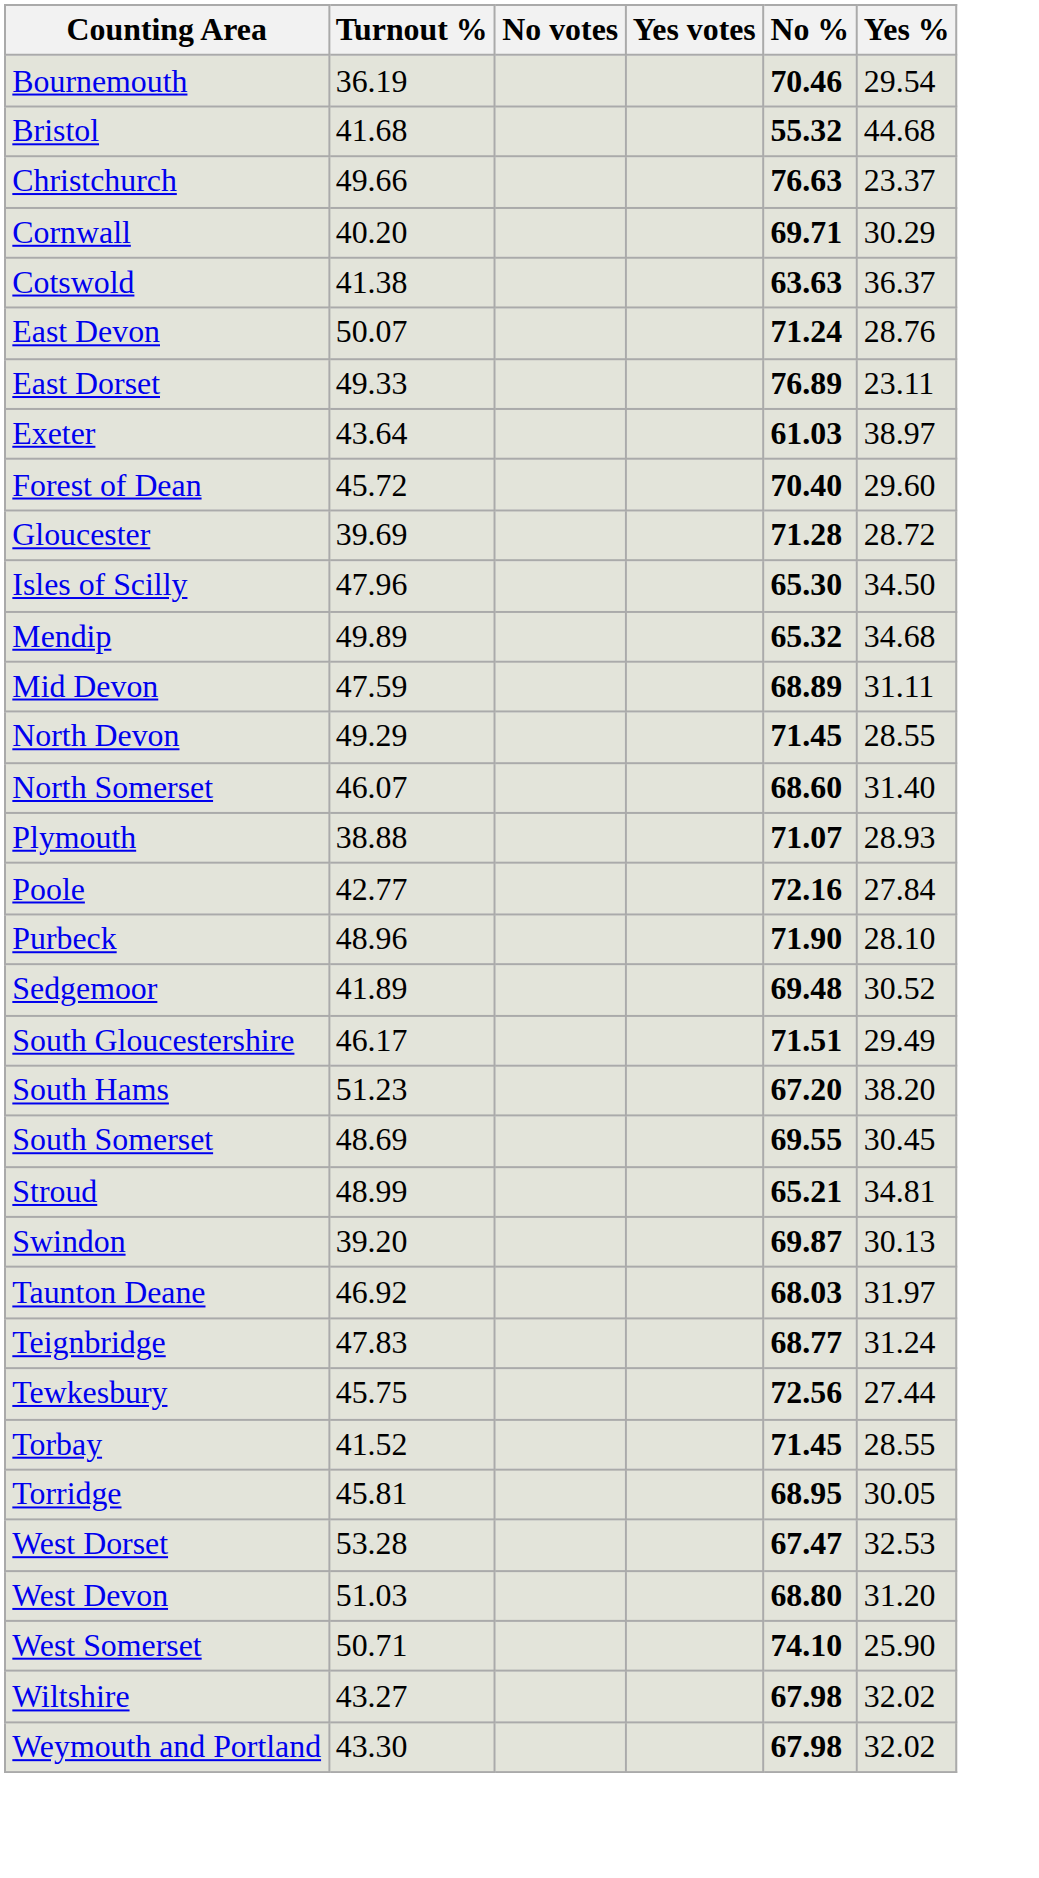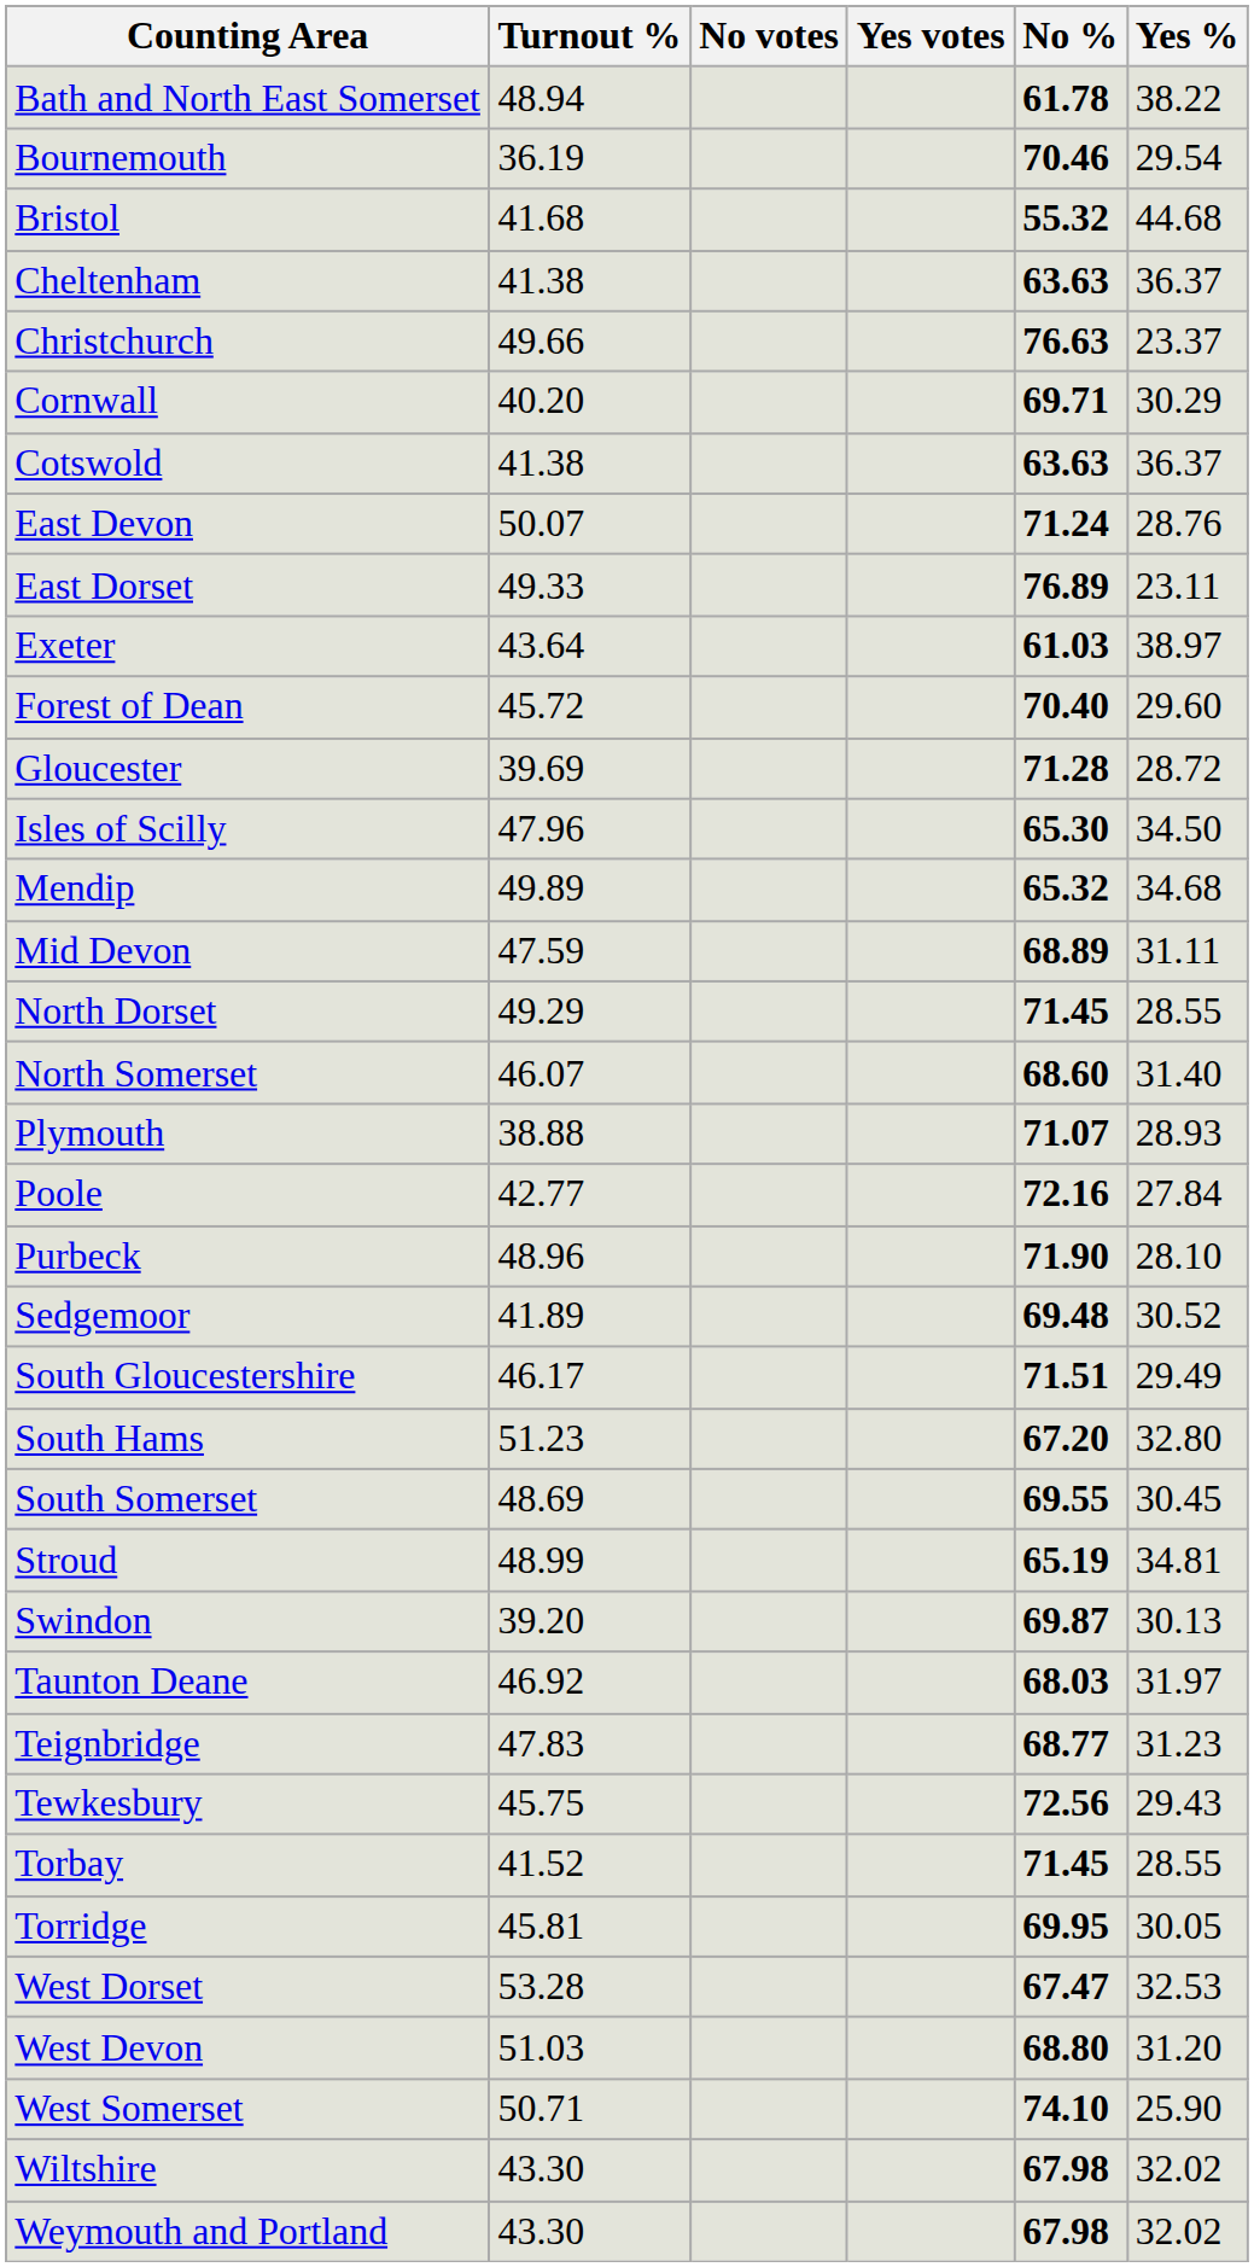 <table class="wikitable sortable">
 <tr>
 <th>Counting Area</th>
 <th>Turnout %</th>
 <th>No votes</th>
 <th>Yes votes</th>
 <th>No %</th>
 <th>Yes %</th>
+</tr>
+<tr style="background:#E3E4DA;">
+<td><a href='#'>Bath and North East Somerset</a></td>
+<td>48.94</td>
+<td><strong></strong></td>
+<td></td>
+<td><strong>61.78</strong></td>
+<td>38.22</td>
 </tr>
 <tr style="background:#E3E4DA;">
 <td><a href='#'>Bournemouth</a></td>
 <td>36.19</td>
 <td><strong></strong></td>
 <td></td>
 <td><strong>70.46</strong></td>
 <td>29.54</td>
 </tr>
 <tr style="background:#E3E4DA;">
 <td><a href='#'>Bristol</a></td>
 <td>41.68</td>
 <td><strong></strong></td>
 <td></td>
 <td><strong>55.32</strong></td>
 <td>44.68</td>
+</tr>
+<tr style="background:#E3E4DA;">
+<td><a href='#'>Cheltenham</a></td>
+<td>41.38</td>
+<td><strong></strong></td>
+<td></td>
+<td><strong>63.63</strong></td>
+<td>36.37</td>
 </tr>
 <tr style="background:#E3E4DA;">
 <td><a href='#'>Christchurch</a></td>
 <td>49.66</td>
 <td><strong></strong></td>
 <td></td>
 <td><strong>76.63</strong></td>
 <td>23.37</td>
 </tr>
 <tr style="background:#E3E4DA;">
 <td><a href='#'>Cornwall</a></td>
 <td>40.20</td>
 <td><strong></strong></td>
 <td></td>
 <td><strong>69.71</strong></td>
 <td>30.29</td>
 </tr>
 <tr style="background:#E3E4DA;">
 <td><a href='#'>Cotswold</a></td>
 <td>41.38</td>
 <td><strong></strong></td>
 <td></td>
 <td><strong>63.63</strong></td>
 <td>36.37</td>
 </tr>
 <tr style="background:#E3E4DA;">
 <td><a href='#'>East Devon</a></td>
 <td>50.07</td>
 <td><strong></strong></td>
 <td></td>
 <td><strong>71.24</strong></td>
 <td>28.76</td>
 </tr>
 <tr style="background:#E3E4DA;">
 <td><a href='#'>East Dorset</a></td>
 <td>49.33</td>
 <td><strong></strong></td>
 <td></td>
 <td><strong>76.89</strong></td>
 <td>23.11</td>
 </tr>
 <tr style="background:#E3E4DA;">
 <td><a href='#'>Exeter</a></td>
 <td>43.64</td>
 <td><strong></strong></td>
 <td></td>
 <td><strong>61.03</strong></td>
 <td>38.97</td>
 </tr>
 <tr style="background:#E3E4DA;">
 <td><a href='#'>Forest of Dean</a></td>
 <td>45.72</td>
 <td><strong></strong></td>
 <td></td>
 <td><strong>70.40</strong></td>
 <td>29.60</td>
 </tr>
 <tr style="background:#E3E4DA;">
 <td><a href='#'>Gloucester</a></td>
 <td>39.69</td>
 <td><strong></strong></td>
 <td></td>
 <td><strong>71.28</strong></td>
 <td>28.72</td>
 </tr>
 <tr style="background:#E3E4DA;">
 <td><a href='#'>Isles of Scilly</a></td>
 <td>47.96</td>
 <td><strong></strong></td>
 <td></td>
 <td><strong>65.30</strong></td>
 <td>34.50</td>
 </tr>
 <tr style="background:#E3E4DA;">
 <td><a href='#'>Mendip</a></td>
 <td>49.89</td>
 <td><strong></strong></td>
 <td></td>
 <td><strong>65.32</strong></td>
 <td>34.68</td>
 </tr>
 <tr style="background:#E3E4DA;">
 <td><a href='#'>Mid Devon</a></td>
 <td>47.59</td>
 <td><strong></strong></td>
 <td></td>
 <td><strong>68.89</strong></td>
 <td>31.11</td>
 </tr>
 <tr style="background:#E3E4DA;">
-<td><a href='#'>North Devon</a></td>
+<td><a href='#'>North Dorset</a></td>
 <td>49.29</td>
 <td><strong></strong></td>
 <td></td>
 <td><strong>71.45</strong></td>
 <td>28.55</td>
 </tr>
 <tr style="background:#E3E4DA;">
 <td><a href='#'>North Somerset</a></td>
 <td>46.07</td>
 <td><strong></strong></td>
 <td></td>
 <td><strong>68.60</strong></td>
 <td>31.40</td>
 </tr>
 <tr style="background:#E3E4DA;">
 <td><a href='#'>Plymouth</a></td>
 <td>38.88</td>
 <td><strong></strong></td>
 <td></td>
 <td><strong>71.07</strong></td>
 <td>28.93</td>
 </tr>
 <tr style="background:#E3E4DA;">
 <td><a href='#'>Poole</a></td>
 <td>42.77</td>
 <td><strong></strong></td>
 <td></td>
 <td><strong>72.16</strong></td>
 <td>27.84</td>
 </tr>
 <tr style="background:#E3E4DA;">
 <td><a href='#'>Purbeck</a></td>
 <td>48.96</td>
 <td><strong></strong></td>
 <td></td>
 <td><strong>71.90</strong></td>
 <td>28.10</td>
 </tr>
 <tr style="background:#E3E4DA;">
 <td><a href='#'>Sedgemoor</a></td>
 <td>41.89</td>
 <td><strong></strong></td>
 <td></td>
 <td><strong>69.48</strong></td>
 <td>30.52</td>
 </tr>
 <tr style="background:#E3E4DA;">
 <td><a href='#'>South Gloucestershire</a></td>
 <td>46.17</td>
 <td><strong></strong></td>
 <td></td>
 <td><strong>71.51</strong></td>
 <td>29.49</td>
 </tr>
 <tr style="background:#E3E4DA;">
 <td><a href='#'>South Hams</a></td>
 <td>51.23</td>
 <td><strong></strong></td>
 <td></td>
 <td><strong>67.20</strong></td>
-<td>38.20</td>
+<td>32.80</td>
 </tr>
 <tr style="background:#E3E4DA;">
 <td><a href='#'>South Somerset</a></td>
 <td>48.69</td>
 <td><strong></strong></td>
 <td></td>
 <td><strong>69.55</strong></td>
 <td>30.45</td>
 </tr>
 <tr style="background:#E3E4DA;">
 <td><a href='#'>Stroud</a></td>
 <td>48.99</td>
 <td><strong></strong></td>
 <td></td>
-<td><strong>65.21</strong></td>
+<td><strong>65.19</strong></td>
 <td>34.81</td>
 </tr>
 <tr style="background:#E3E4DA;">
 <td><a href='#'>Swindon</a></td>
 <td>39.20</td>
 <td><strong></strong></td>
 <td></td>
 <td><strong>69.87</strong></td>
 <td>30.13</td>
 </tr>
 <tr style="background:#E3E4DA;">
 <td><a href='#'>Taunton Deane</a></td>
 <td>46.92</td>
 <td><strong></strong></td>
 <td></td>
 <td><strong>68.03</strong></td>
 <td>31.97</td>
 </tr>
 <tr style="background:#E3E4DA;">
 <td><a href='#'>Teignbridge</a></td>
 <td>47.83</td>
 <td><strong></strong></td>
 <td></td>
 <td><strong>68.77</strong></td>
-<td>31.24</td>
+<td>31.23</td>
 </tr>
 <tr style="background:#E3E4DA;">
 <td><a href='#'>Tewkesbury</a></td>
 <td>45.75</td>
 <td><strong></strong></td>
 <td></td>
 <td><strong>72.56</strong></td>
-<td>27.44</td>
+<td>29.43</td>
 </tr>
 <tr style="background:#E3E4DA;">
 <td><a href='#'>Torbay</a></td>
 <td>41.52</td>
 <td><strong></strong></td>
 <td></td>
 <td><strong>71.45</strong></td>
 <td>28.55</td>
 </tr>
 <tr style="background:#E3E4DA;">
 <td><a href='#'>Torridge</a></td>
 <td>45.81</td>
 <td><strong></strong></td>
 <td></td>
-<td><strong>68.95</strong></td>
+<td><strong>69.95</strong></td>
 <td>30.05</td>
 </tr>
 <tr style="background:#E3E4DA;">
 <td><a href='#'>West Dorset</a></td>
 <td>53.28</td>
 <td><strong></strong></td>
 <td></td>
 <td><strong>67.47</strong></td>
 <td>32.53</td>
 </tr>
 <tr style="background:#E3E4DA;">
 <td><a href='#'>West Devon</a></td>
 <td>51.03</td>
 <td><strong></strong></td>
 <td></td>
 <td><strong>68.80</strong></td>
 <td>31.20</td>
 </tr>
 <tr style="background:#E3E4DA;">
 <td><a href='#'>West Somerset</a></td>
 <td>50.71</td>
 <td><strong></strong></td>
 <td></td>
 <td><strong>74.10</strong></td>
 <td>25.90</td>
 </tr>
 <tr style="background:#E3E4DA;">
 <td><a href='#'>Wiltshire</a></td>
-<td>43.27</td>
+<td>43.30</td>
 <td><strong></strong></td>
 <td></td>
 <td><strong>67.98</strong></td>
 <td>32.02</td>
 </tr>
 <tr style="background:#E3E4DA;">
 <td><a href='#'>Weymouth and Portland</a></td>
 <td>43.30</td>
 <td><strong></strong></td>
 <td></td>
 <td><strong>67.98</strong></td>
 <td>32.02</td>
 </tr>
 </table>
